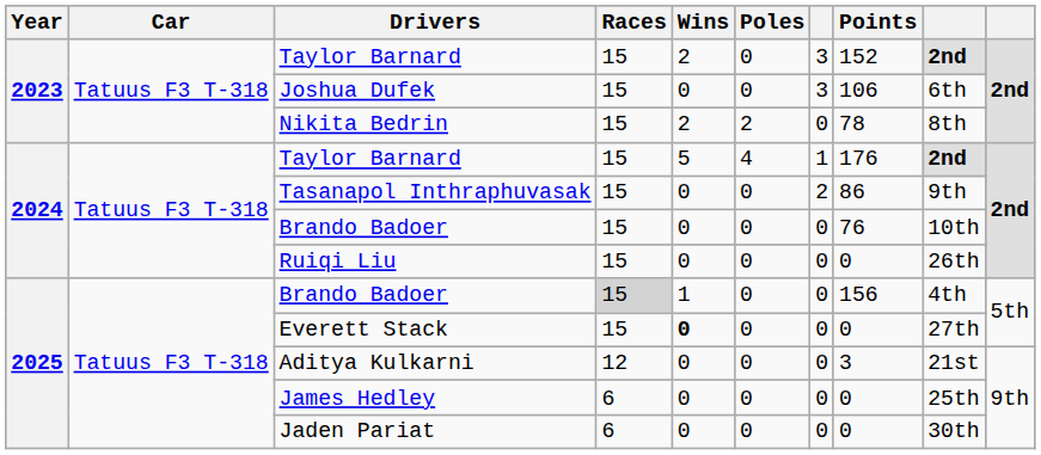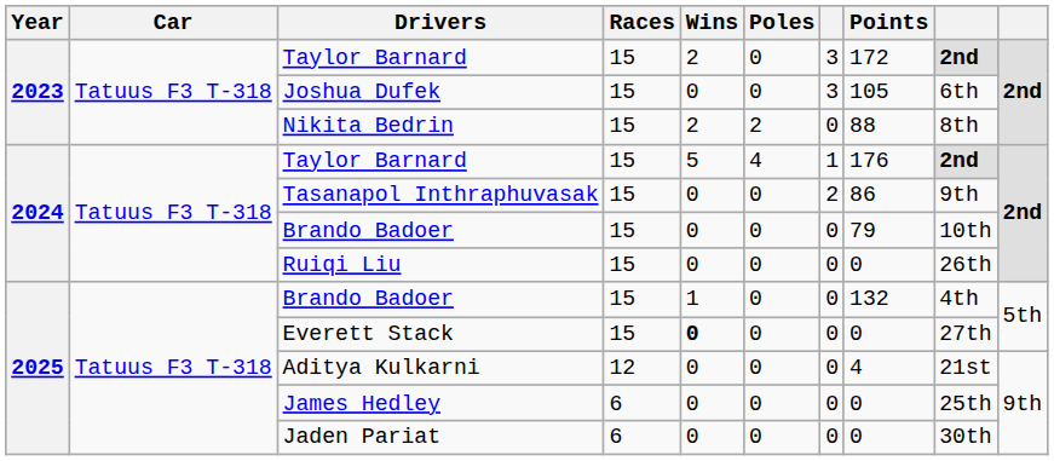 <table class="wikitable" style="font-size:85%">
 <tr>
 <th>Year</th>
 <th>Car</th>
 <th>Drivers</th>
 <th>Races</th>
 <th>Wins</th>
 <th>Poles</th>
 <th></th>
 <th>Points</th>
 <th></th>
 <th></th>
 </tr>
 <tr>
 <th rowspan="3"><a href='#'>2023</a></th>
 <td rowspan="3"><a href='#'>Tatuus F3 T-318</a></td>
 <td> <a href='#'>Taylor Barnard</a></td>
 <td>15</td>
 <td>2</td>
 <td>0</td>
 <td>3</td>
-<td>152</td>
+<td>172</td>
 <td style="background:#DFDFDF;"><strong>2nd</strong></td>
 <td rowspan="3" style="background:#DFDFDF;"><strong>2nd</strong></td>
 </tr>
 <tr>
 <td> <a href='#'>Joshua Dufek</a></td>
 <td>15</td>
 <td>0</td>
 <td>0</td>
 <td>3</td>
-<td>106</td>
+<td>105</td>
 <td>6th</td>
 </tr>
 <tr>
 <td> <a href='#'>Nikita Bedrin</a></td>
 <td>15</td>
 <td>2</td>
 <td>2</td>
 <td>0</td>
-<td>78</td>
+<td>88</td>
 <td>8th</td>
 </tr>
 <tr>
 <th rowspan="4"><a href='#'>2024</a></th>
 <td rowspan="4"><a href='#'>Tatuus F3 T-318</a></td>
 <td> <a href='#'>Taylor Barnard</a></td>
 <td>15</td>
 <td>5</td>
 <td>4</td>
 <td>1</td>
 <td>176</td>
 <td style="background:#DFDFDF;"><strong>2nd</strong></td>
 <td rowspan="4" style="background:#DFDFDF;"><strong>2nd</strong></td>
 </tr>
 <tr>
 <td> <a href='#'>Tasanapol Inthraphuvasak</a></td>
 <td>15</td>
 <td>0</td>
 <td>0</td>
 <td>2</td>
 <td>86</td>
 <td>9th</td>
 </tr>
 <tr>
 <td> <a href='#'>Brando Badoer</a></td>
 <td>15</td>
 <td>0</td>
 <td>0</td>
 <td>0</td>
-<td>76</td>
+<td>79</td>
 <td>10th</td>
 </tr>
 <tr>
 <td> <a href='#'>Ruiqi Liu</a></td>
 <td>15</td>
 <td>0</td>
 <td>0</td>
 <td>0</td>
 <td>0</td>
 <td>26th</td>
 </tr>
 <tr>
 <th rowspan="5"><a href='#'>2025</a></th>
 <td rowspan="5"><a href='#'>Tatuus F3 T-318</a></td>
 <td> <a href='#'>Brando Badoer</a></td>
-<td style="background: lightgrey;">15</td>
+<td>15</td>
 <td>1</td>
 <td>0</td>
 <td>0</td>
-<td>156</td>
+<td>132</td>
 <td>4th</td>
 <td rowspan="2">5th</td>
 </tr>
 <tr>
 <td> Everett Stack</td>
 <td>15</td>
 <td><strong>0</strong></td>
 <td>0</td>
 <td>0</td>
 <td>0</td>
 <td>27th</td>
 </tr>
 <tr>
 <td> Aditya Kulkarni</td>
 <td>12</td>
 <td>0</td>
 <td>0</td>
 <td>0</td>
-<td>3</td>
+<td>4</td>
 <td>21st</td>
 <td rowspan="3">9th</td>
 </tr>
 <tr>
 <td> <a href='#'>James Hedley</a></td>
 <td>6</td>
 <td>0</td>
 <td>0</td>
 <td>0</td>
 <td>0</td>
 <td>25th</td>
 </tr>
 <tr>
 <td> Jaden Pariat</td>
 <td>6</td>
 <td>0</td>
 <td>0</td>
 <td>0</td>
 <td>0</td>
 <td>30th</td>
 </tr>
 </table>
